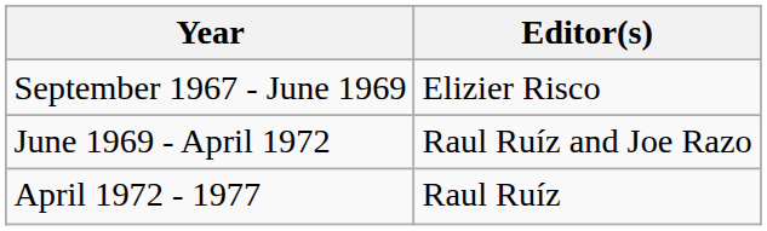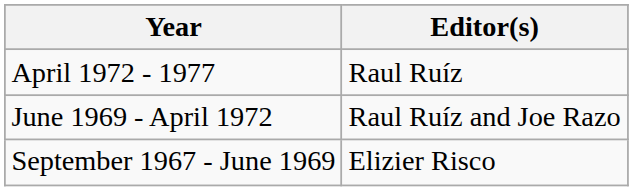 <table class="wikitable">
 <tr>
 <th>Year</th>
 <th>Editor(s)</th>
 </tr>
 <tr>
-<td>September 1967 - June 1969</td>
-<td>Elizier Risco</td>
+<td>April 1972 - 1977</td>
+<td>Raul Ruíz</td>
 </tr>
 <tr>
 <td>June 1969 - April 1972</td>
 <td>Raul Ruíz and Joe Razo</td>
 </tr>
 <tr>
-<td>April 1972 - 1977</td>
-<td>Raul Ruíz</td>
+<td>September 1967 - June 1969</td>
+<td>Elizier Risco</td>
 </tr>
 </table>
